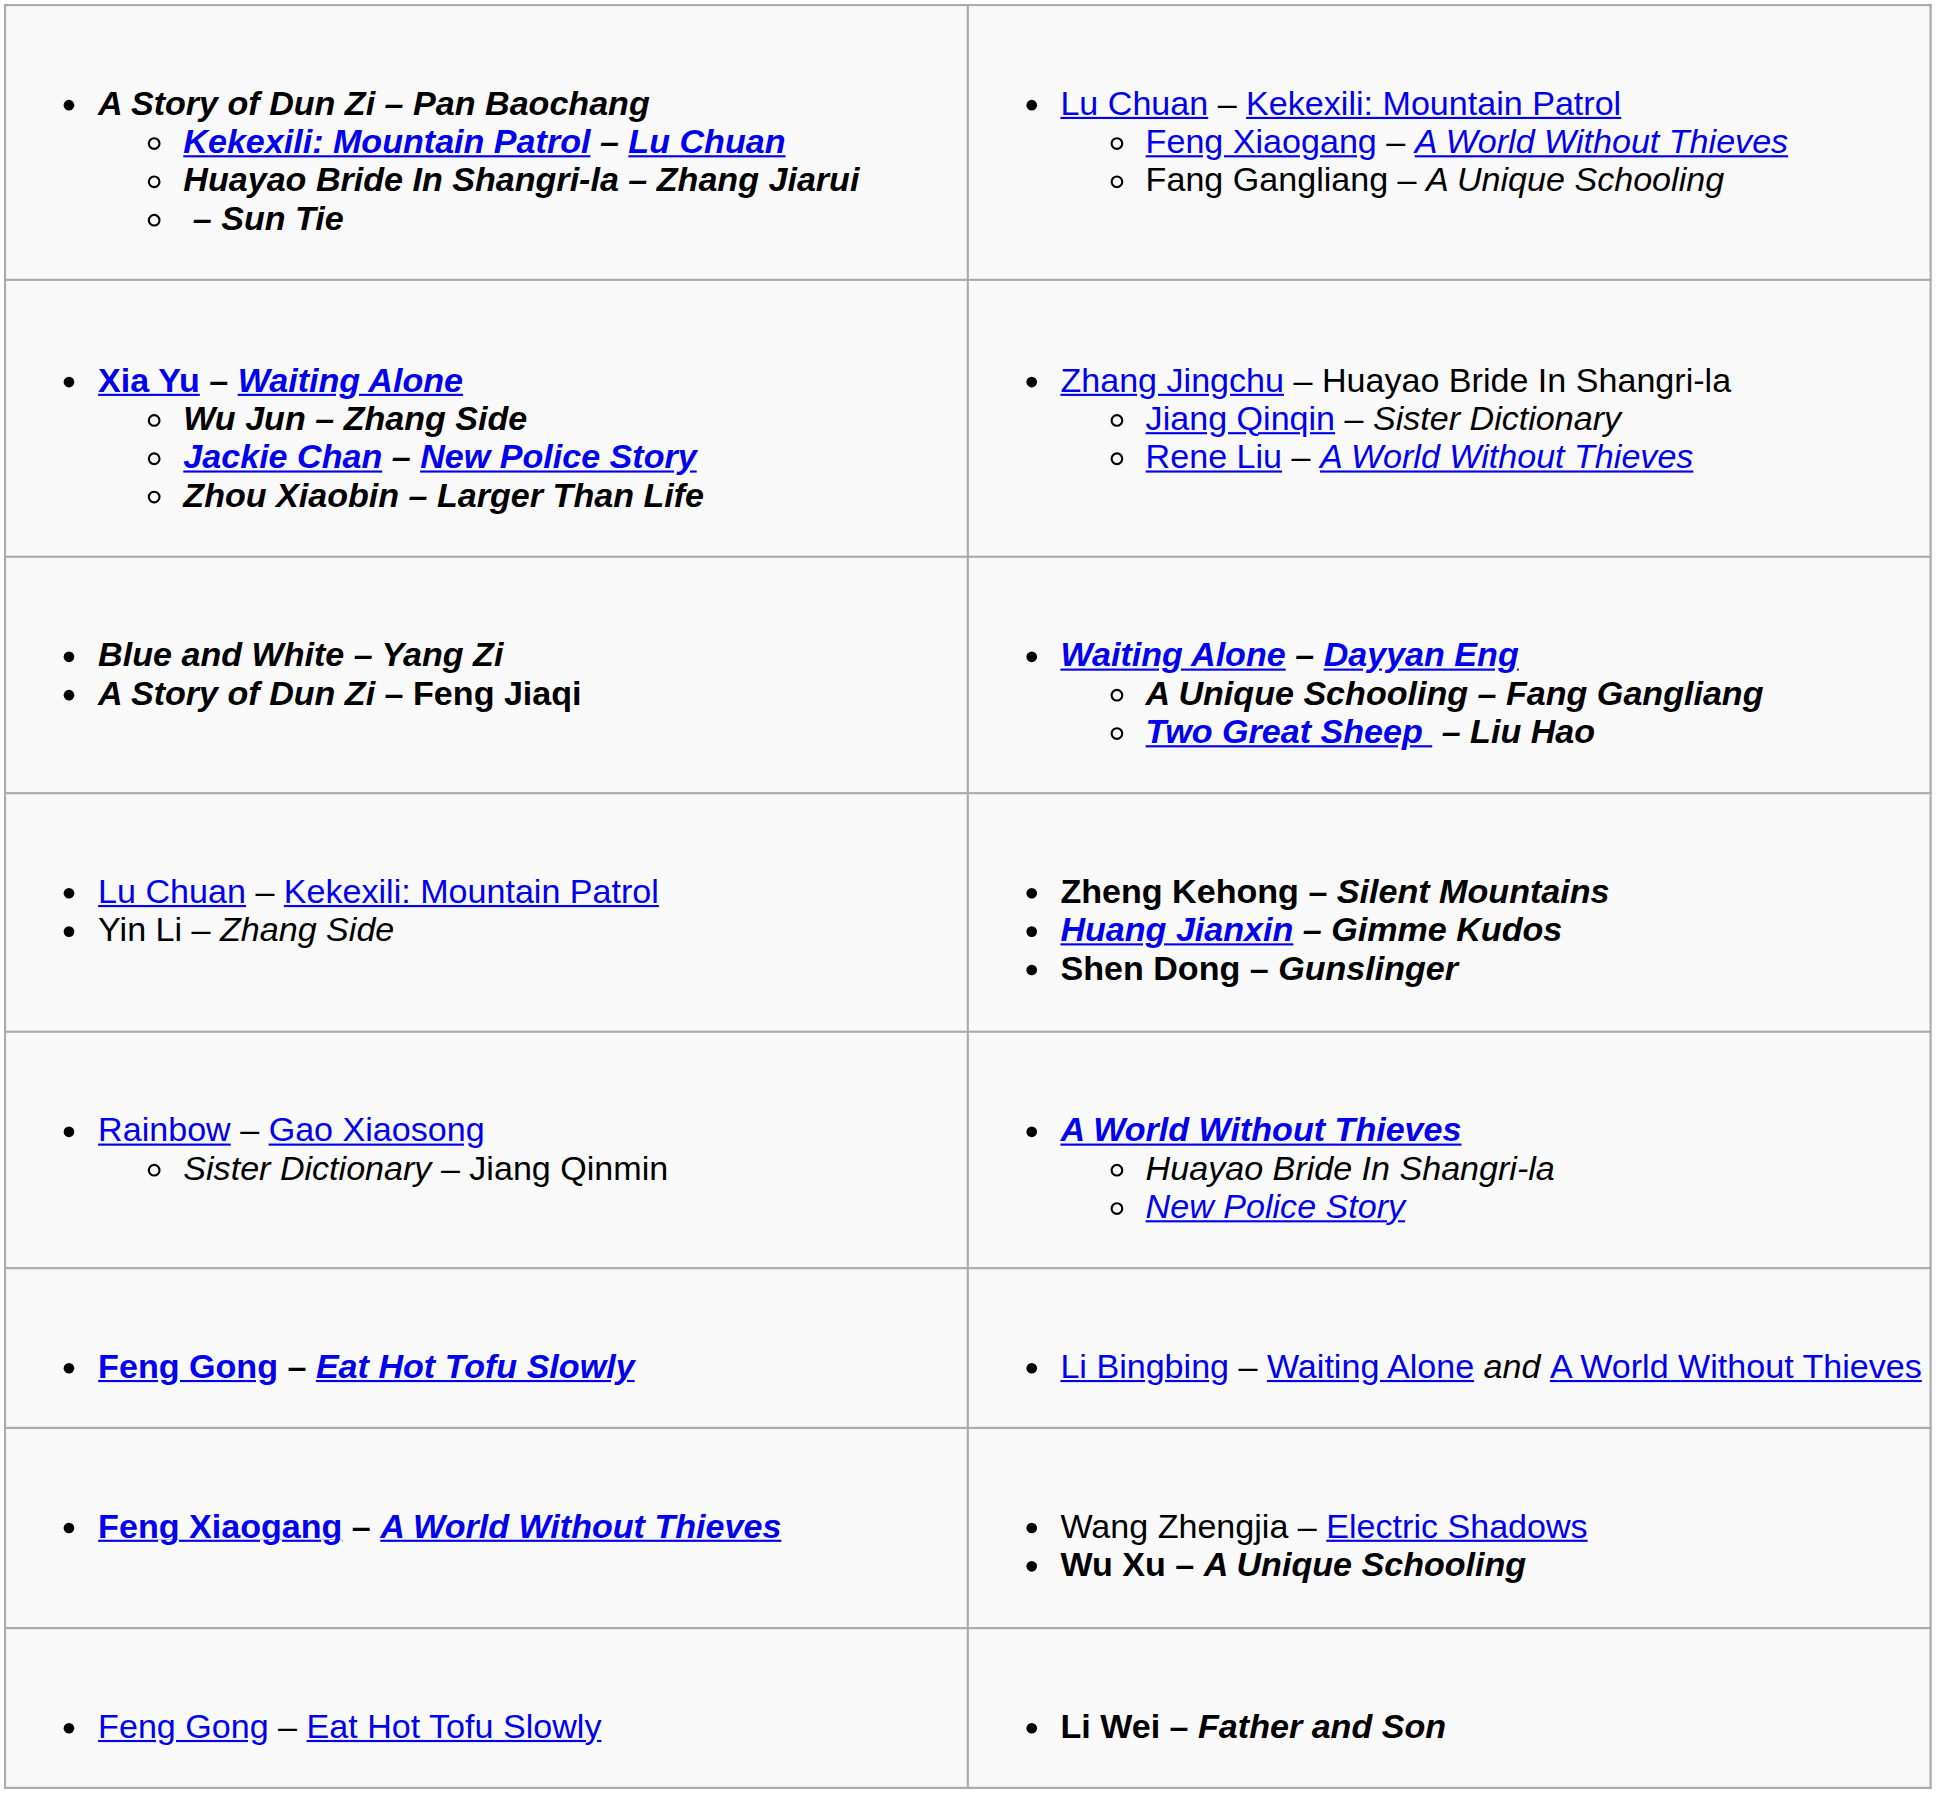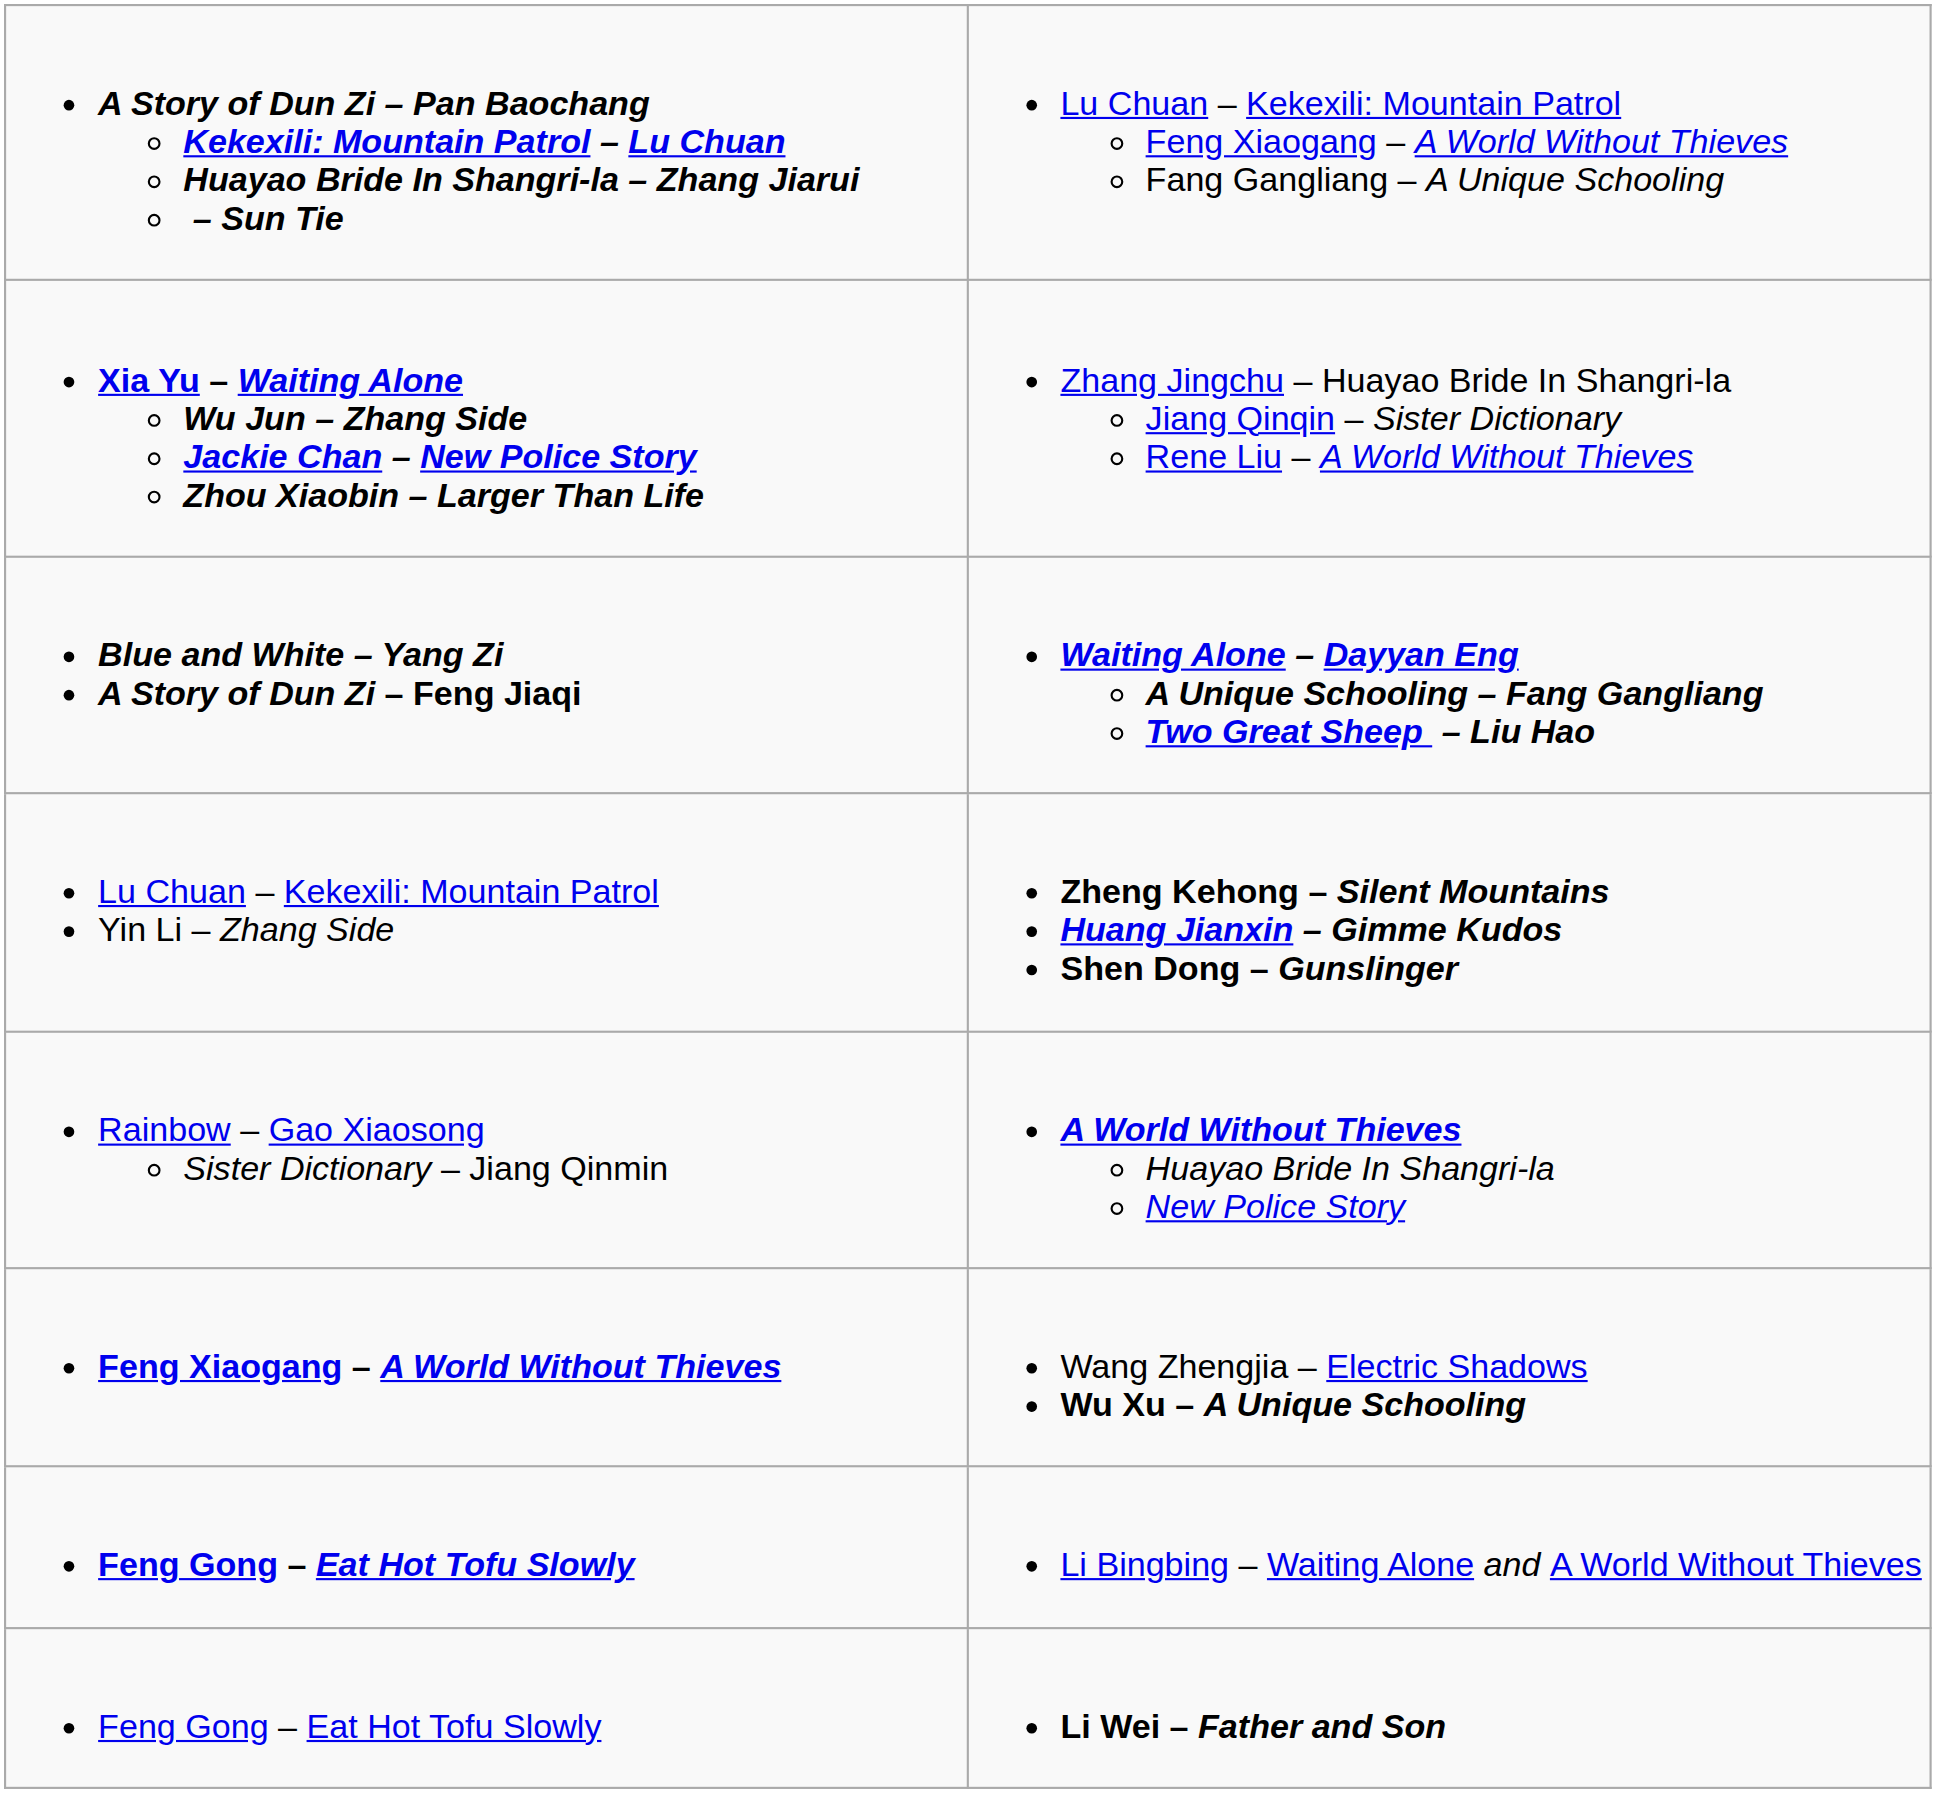 <table class=wikitable>
 <tr>
 <td valign="top" width="50%"><br><ul><li><strong><em>A Story of Dun Zi<em> – Pan Baochang<strong><ul><li></em><a href='#'>Kekexili: Mountain Patrol</a><em> – <a href='#'>Lu Chuan</a></li><li></em>Huayao Bride In Shangri-la<em> – Zhang Jiarui</li><li></em><em> – Sun Tie</li></ul></li></ul></td>
 <td valign="top" width="50%"><br><ul><li></strong><a href='#'>Lu Chuan</a> – </em><a href='#'>Kekexili: Mountain Patrol</a></em></strong><ul><li><a href='#'>Feng Xiaogang</a> – <em><a href='#'>A World Without Thieves</a></em></li><li>Fang Gangliang – <em>A Unique Schooling</em></li></ul></li></ul></td>
 </tr>
 <tr>
 <td valign="top" width="50%"><br><ul><li><strong><a href='#'>Xia Yu</a> – <em><a href='#'>Waiting Alone</a><strong><em><ul><li>Wu Jun – </em>Zhang Side<em></li><li><a href='#'>Jackie Chan</a> – </em><a href='#'>New Police Story</a><em></li><li>Zhou Xiaobin – </em>Larger Than Life<em></li></ul></li></ul></td>
 <td valign="top" width="50%"><br><ul><li></strong><a href='#'>Zhang Jingchu</a> – </em>Huayao Bride In Shangri-la</em></strong><ul><li><a href='#'>Jiang Qinqin</a> – <em>Sister Dictionary</em></li><li><a href='#'>Rene Liu</a> – <em><a href='#'>A World Without Thieves</a></em></li></ul></li></ul></td>
 </tr>
 <tr>
 <td valign="top" width="50%"><br><ul><li><strong><em>Blue and White<em> – Yang Zi<strong></li><li></em></strong>A Story of Dun Zi</em> – Feng Jiaqi</strong></li></ul></td>
 <td valign="top" width="50%"><br><ul><li><strong><em><a href='#'>Waiting Alone</a><em> – <a href='#'>Dayyan Eng</a><strong><ul><li></em>A Unique Schooling<em> – Fang Gangliang</li><li></em><a href='#'>Two Great Sheep </a><em> – Liu Hao</li></ul></li></ul></td>
 </tr>
 <tr>
 <td valign="top" width="50%"><br><ul><li></strong><a href='#'>Lu Chuan</a> – </em><a href='#'>Kekexili: Mountain Patrol</a></em></strong></li><li>Yin Li – <em>Zhang Side</em></li></ul></td>
 <td valign="top" width="50%"><br><ul><li><strong>Zheng Kehong – <em>Silent Mountains<strong><em></li><li></strong><a href='#'>Huang Jianxin</a> – </em>Gimme Kudos</em></strong></li><li><strong>Shen Dong – <em>Gunslinger<strong><em></li></ul></td>
 </tr>
 <tr>
 <td valign="top" width="50%"><br><ul><li></em></strong><a href='#'>Rainbow</a></em> – <a href='#'>Gao Xiaosong</a></strong><ul><li><em>Sister Dictionary</em> – Jiang Qinmin</li></ul></li></ul></td>
 <td valign="top" width="50%"><br><ul><li><strong><em><a href='#'>A World Without Thieves</a></em></strong><ul><li><em>Huayao Bride In Shangri-la</em></li><li><em><a href='#'>New Police Story</a></em></li></ul></li></ul></td>
 </tr>
 <tr>
+<td valign="top" width="50%"><br><ul><li><strong><a href='#'>Feng Xiaogang</a> – <em><a href='#'>A World Without Thieves</a><strong><em></li></ul></td>
+<td valign="top" width="50%"><br><ul><li></strong>Wang Zhengjia – </em><a href='#'>Electric Shadows</a></em></strong></li><li><strong>Wu Xu – <em>A Unique Schooling<strong><em></li></ul></td>
+</tr>
+<tr>
 <td valign="top" width="50%"><br><ul><li><strong><a href='#'>Feng Gong</a> – <em><a href='#'>Eat Hot Tofu Slowly</a><strong><em></li></ul></td>
 <td valign="top" width="50%"><br><ul><li></strong><a href='#'>Li Bingbing</a> – </em><a href='#'>Waiting Alone</a><em> and </em><a href='#'>A World Without Thieves</a></em></strong></li></ul></td>
-</tr>
-<tr>
-<td valign="top" width="50%"><br><ul><li><strong><a href='#'>Feng Xiaogang</a> – <em><a href='#'>A World Without Thieves</a><strong><em></li></ul></td>
-<td valign="top" width="50%"><br><ul><li></strong>Wang Zhengjia – </em><a href='#'>Electric Shadows</a></em></strong></li><li><strong>Wu Xu – <em>A Unique Schooling<strong><em></li></ul></td>
 </tr>
 <tr>
 <td valign="top" width="50%"><br><ul><li></strong><a href='#'>Feng Gong</a> – </em><a href='#'>Eat Hot Tofu Slowly</a></em></strong></li></ul></td>
 <td valign="top" width="50%"><br><ul><li><strong>Li Wei – <em>Father and Son<strong><em></li></ul></td>
 </tr>
 </table>
